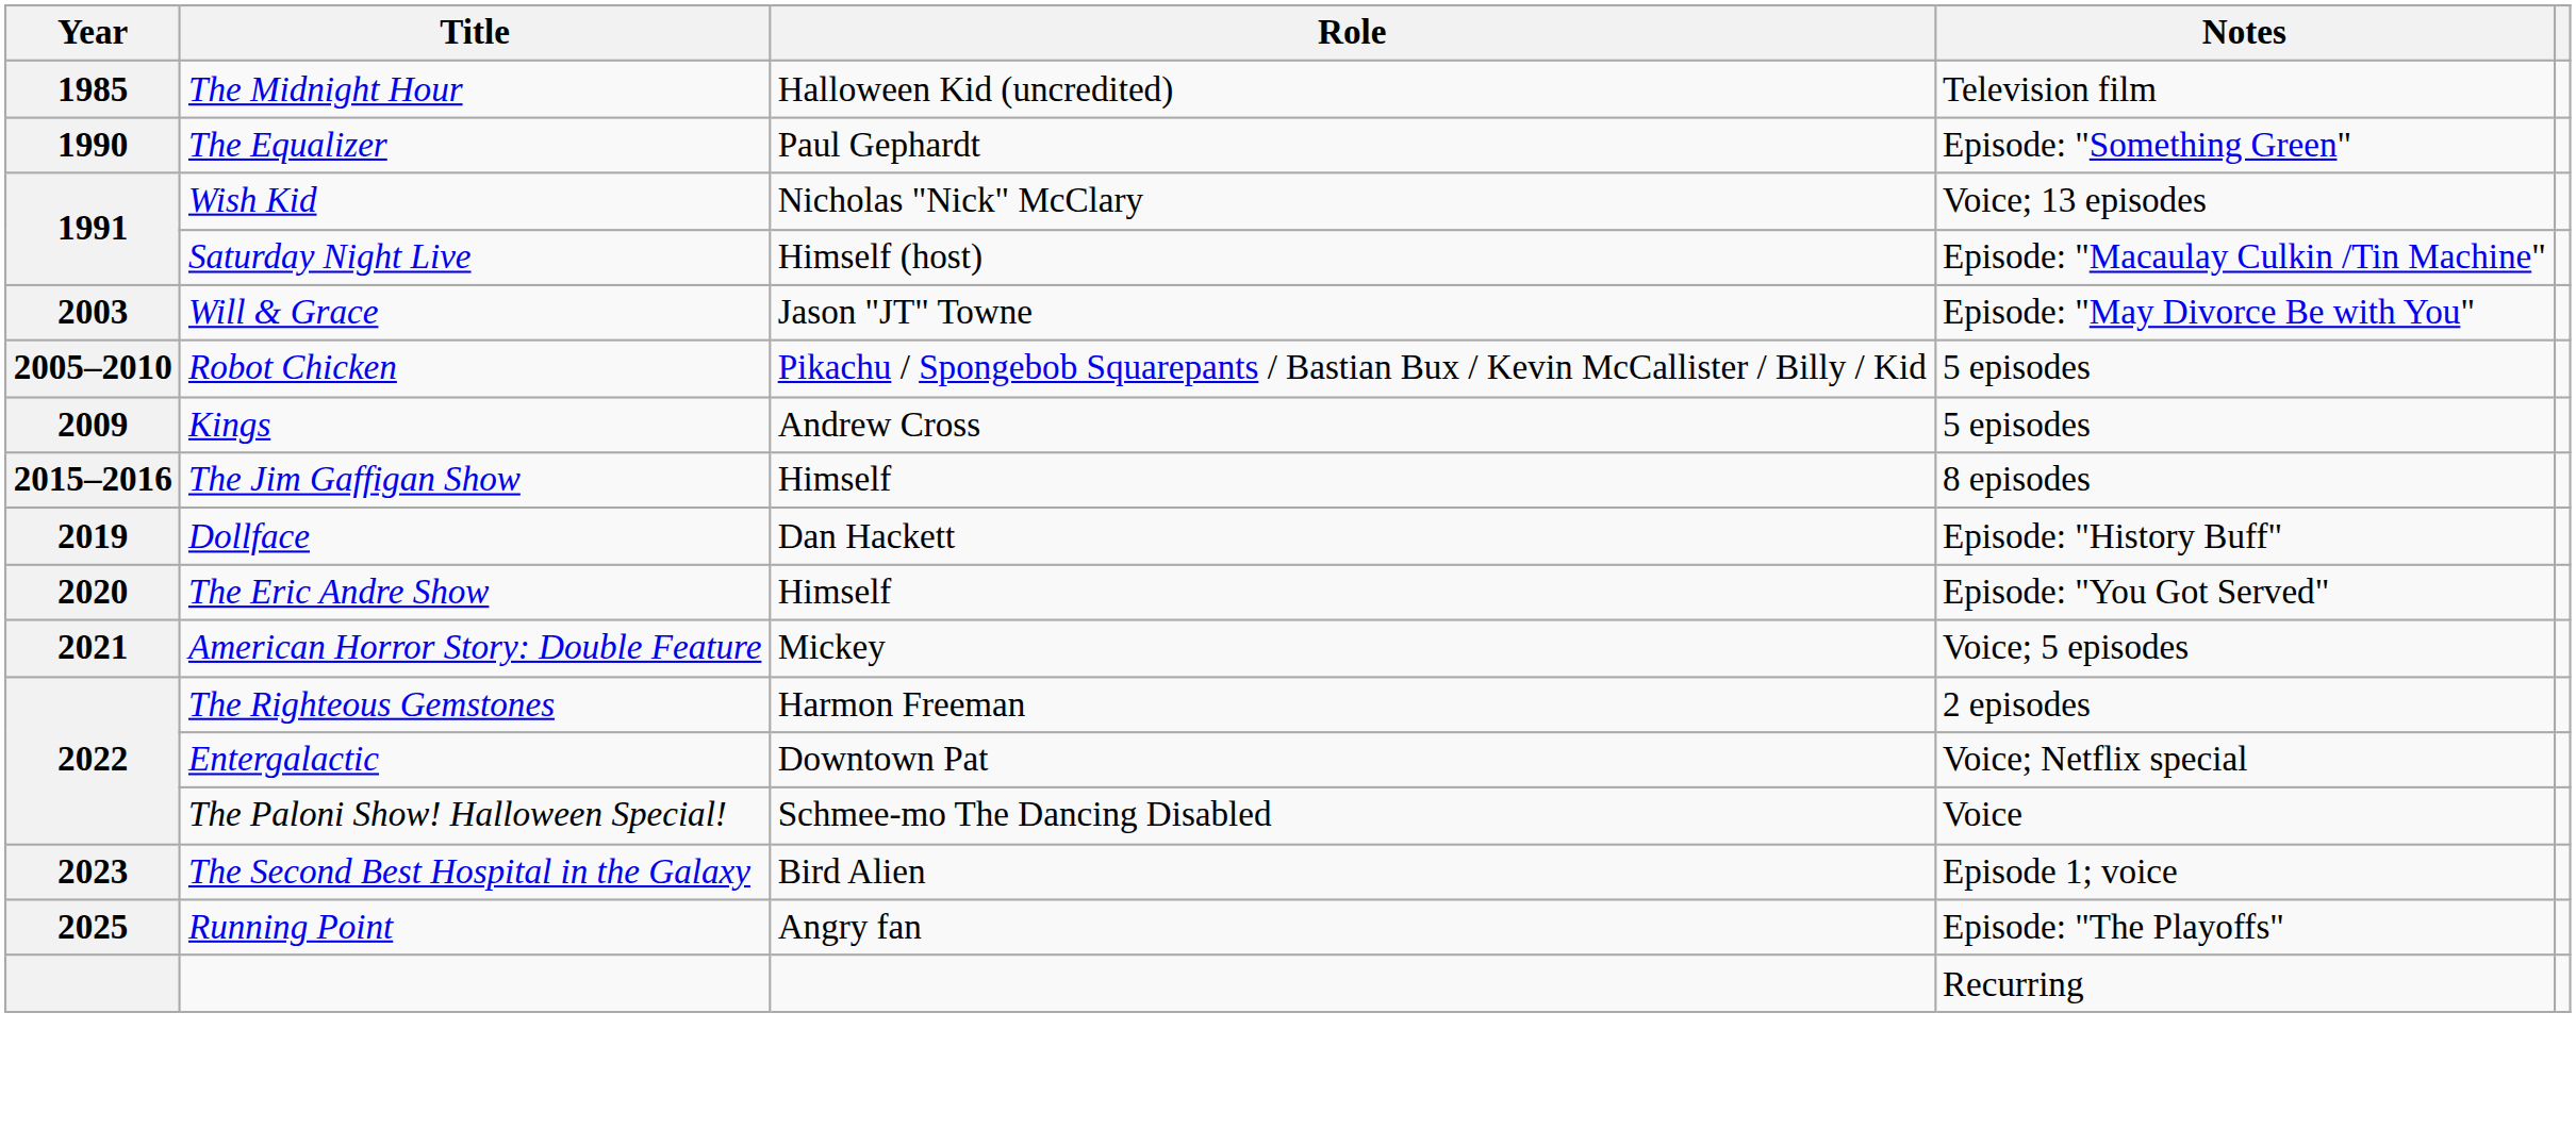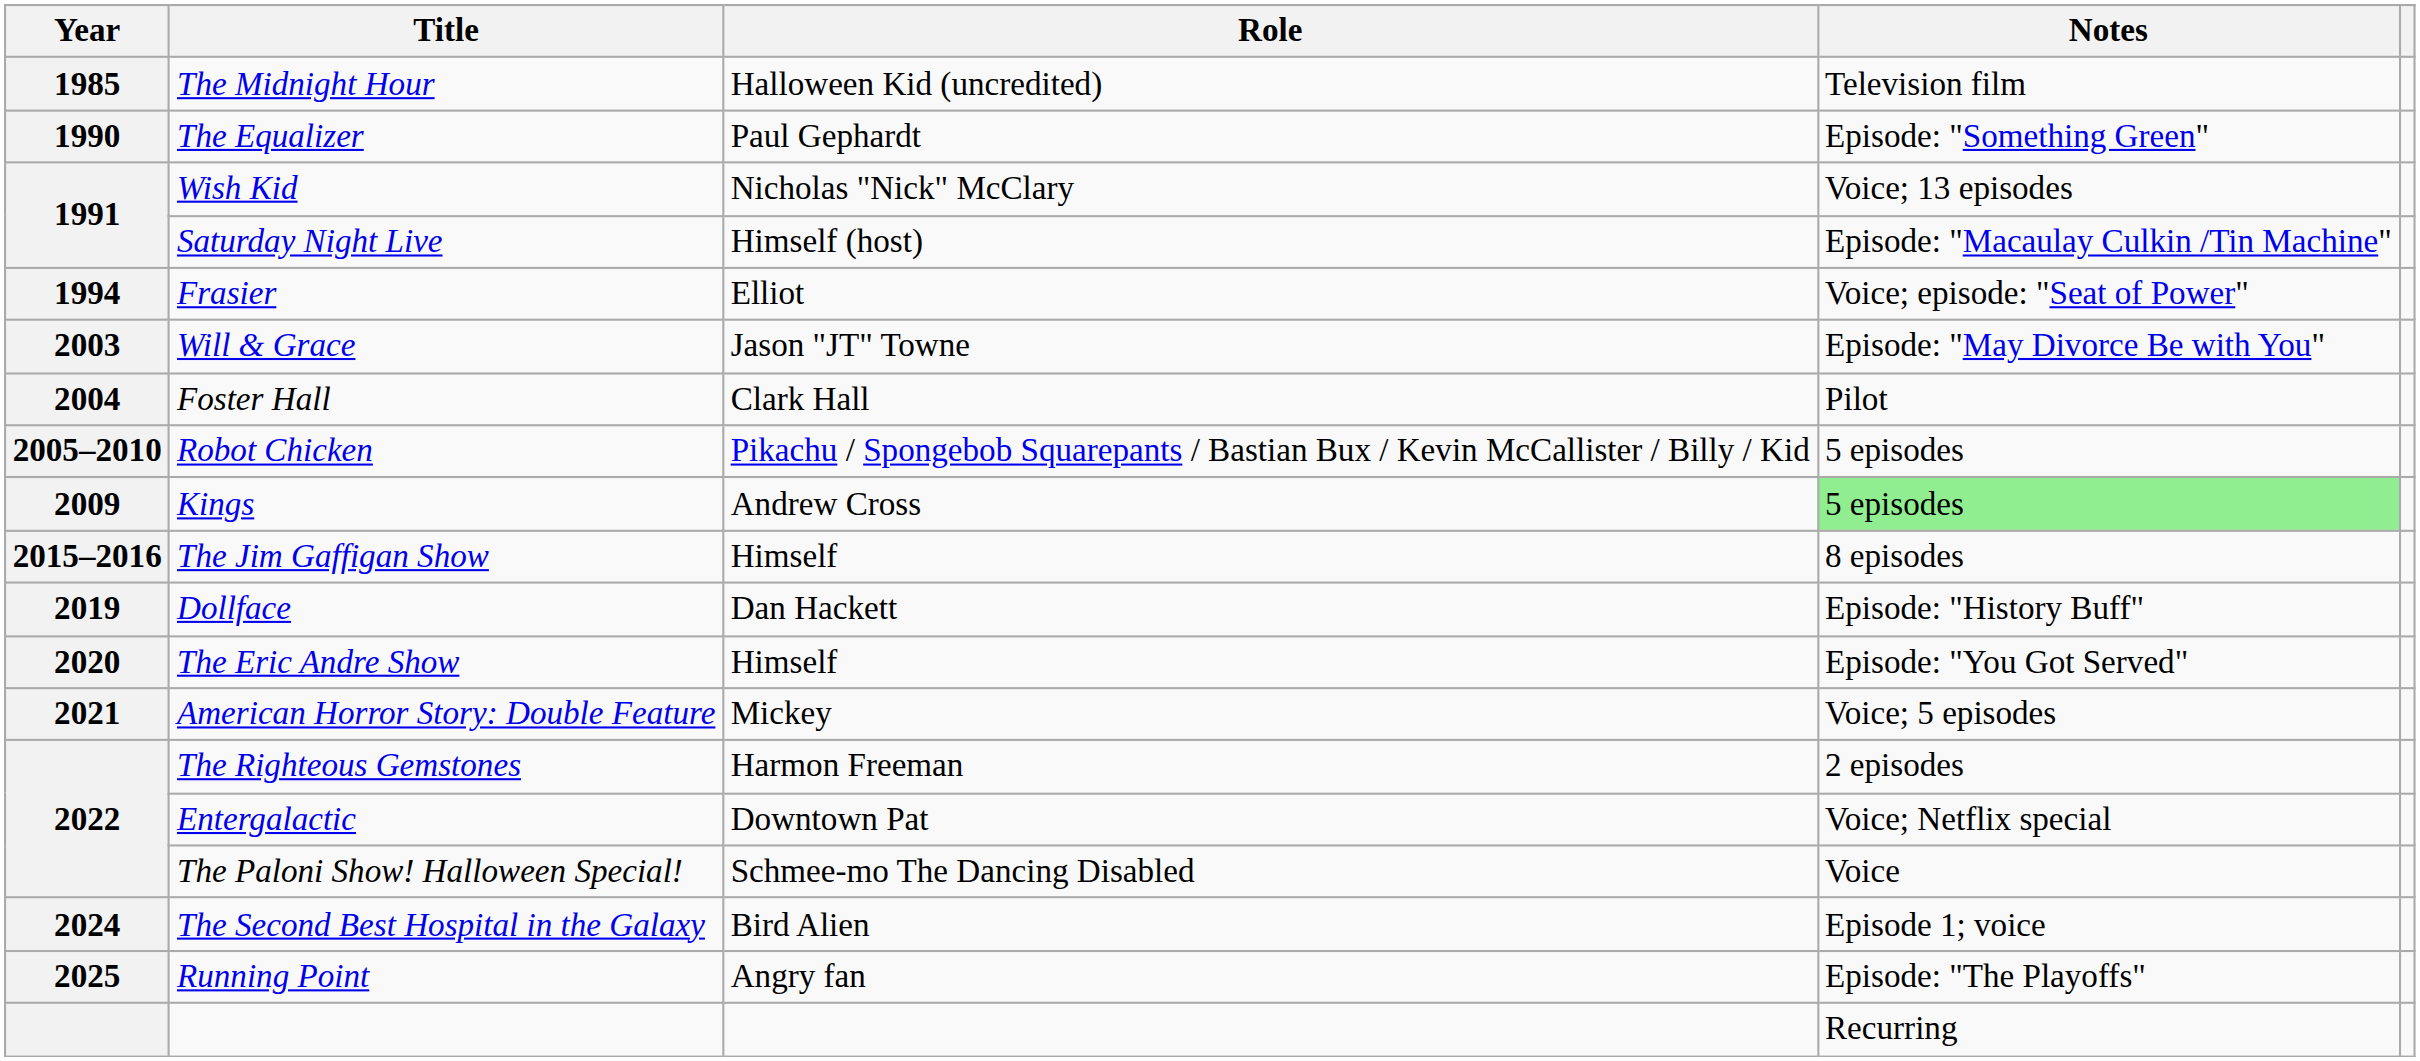 <table class="wikitable plainrowheaders sortable">
 <tr>
 <th scope="col">Year</th>
 <th scope="col">Title</th>
 <th scope="col">Role</th>
 <th scope="col" class="unsortable">Notes</th>
 <th scope="col" class="unsortable"></th>
 </tr>
 <tr>
 <th scope=row>1985</th>
 <td scope="row"><em><a href='#'>The Midnight Hour</a></em></td>
 <td>Halloween Kid (uncredited)</td>
 <td>Television film</td>
 <td></td>
 </tr>
 <tr>
 <th scope=row>1990</th>
 <td scope="row"><em><a href='#'>The Equalizer</a></em></td>
 <td>Paul Gephardt</td>
 <td>Episode: "<a href='#'>Something Green</a>"</td>
 <td></td>
 </tr>
 <tr>
 <th scope=row rowspan="2">1991</th>
 <td scope="row"><em><a href='#'>Wish Kid</a></em></td>
 <td>Nicholas "Nick" McClary</td>
 <td>Voice; 13 episodes</td>
 <td></td>
 </tr>
 <tr>
 <td scope="row"><em><a href='#'>Saturday Night Live</a></em></td>
 <td>Himself (host)</td>
 <td>Episode: "<a href='#'>Macaulay Culkin /Tin Machine</a>"</td>
 <td></td>
 </tr>
 <tr>
+<th scope=row>1994</th>
+<td scope="row"><em><a href='#'>Frasier</a></em></td>
+<td>Elliot</td>
+<td>Voice; episode: "<a href='#'>Seat of Power</a>"</td>
+<td></td>
+</tr>
+<tr>
 <th scope=row>2003</th>
 <td scope="row"><em><a href='#'>Will & Grace</a></em></td>
 <td>Jason "JT" Towne</td>
 <td>Episode: "<a href='#'>May Divorce Be with You</a>"</td>
+<td></td>
+</tr>
+<tr>
+<th scope=row>2004</th>
+<td scope="row"><em>Foster Hall</em></td>
+<td>Clark Hall</td>
+<td>Pilot</td>
 <td></td>
 </tr>
 <tr>
 <th scope=row>2005–2010</th>
 <td scope="row"><em><a href='#'>Robot Chicken</a></em></td>
 <td><a href='#'>Pikachu</a> / <a href='#'>Spongebob Squarepants</a> / Bastian Bux / Kevin McCallister / Billy / Kid</td>
 <td>5 episodes</td>
 <td></td>
 </tr>
 <tr>
 <th scope=row>2009</th>
 <td scope="row"><em><a href='#'>Kings</a></em></td>
 <td>Andrew Cross</td>
-<td>5 episodes</td>
+<td style="background: lightgreen;">5 episodes</td>
 <td></td>
 </tr>
 <tr>
 <th scope=row>2015–2016</th>
 <td scope="row"><em><a href='#'>The Jim Gaffigan Show</a></em></td>
 <td>Himself</td>
 <td>8 episodes</td>
 <td></td>
 </tr>
 <tr>
 <th scope=row>2019</th>
 <td scope="row"><em><a href='#'>Dollface</a></em></td>
 <td>Dan Hackett</td>
 <td>Episode: "History Buff"</td>
 <td></td>
 </tr>
 <tr>
 <th scope=row>2020</th>
 <td scope="row"><em><a href='#'>The Eric Andre Show</a></em></td>
 <td>Himself</td>
 <td>Episode: "You Got Served"</td>
 <td></td>
 </tr>
 <tr>
 <th scope=row>2021</th>
 <td scope="row"><em><a href='#'>American Horror Story: Double Feature</a></em></td>
 <td>Mickey</td>
 <td>Voice; 5 episodes</td>
 <td></td>
 </tr>
 <tr>
 <th scope=row rowspan="3">2022</th>
 <td><em><a href='#'>The Righteous Gemstones</a></em></td>
 <td>Harmon Freeman</td>
 <td>2 episodes</td>
 <td></td>
 </tr>
 <tr>
 <td><em><a href='#'>Entergalactic</a></em></td>
 <td>Downtown Pat</td>
 <td>Voice; Netflix special</td>
 <td></td>
 </tr>
 <tr>
 <td><em>The Paloni Show! Halloween Special!</em></td>
 <td>Schmee-mo The Dancing Disabled</td>
 <td>Voice</td>
 <td></td>
 </tr>
 <tr>
-<th scope=row>2023</th>
+<th scope=row>2024</th>
 <td scope"row"><em><a href='#'>The Second Best Hospital in the Galaxy</a></em></td>
 <td>Bird Alien</td>
 <td>Episode 1; voice</td>
 <td></td>
 </tr>
 <tr>
 <th scope=row>2025</th>
 <td scope"row"><em><a href='#'>Running Point</a></em></td>
 <td>Angry fan</td>
 <td>Episode: "The Playoffs"</td>
 <td></td>
 </tr>
 <tr>
 <th scope=row></th>
 <td></td>
 <td></td>
 <td>Recurring</td>
 <td></td>
 </tr>
 </table>
